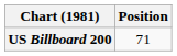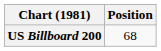 <table class="wikitable plainrowheaders" style="text-align:center">
 <tr>
 <th scope="col">Chart (1981)</th>
 <th scope="col">Position</th>
 </tr>
 <tr>
 <th scope="row">US <em>Billboard</em> 200</th>
-<td>71</td>
+<td>68</td>
 </tr>
 </table>
